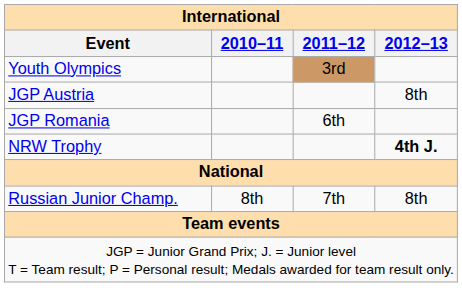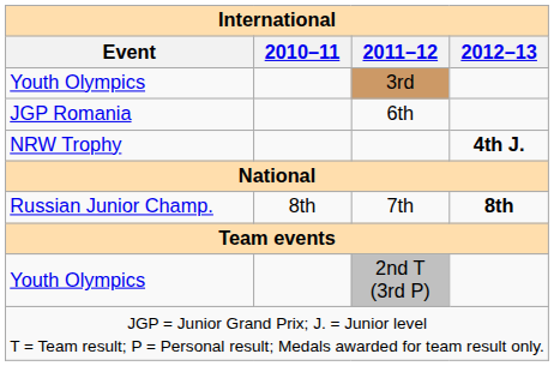 <table class="wikitable" style="text-align:center">
 <tr>
 <th style="background-color: #ffdead; " colspan=4 align=center>International</th>
 </tr>
 <tr>
 <th>Event</th>
 <th><a href='#'>2010–11</a></th>
 <th><a href='#'>2011–12</a></th>
 <th><a href='#'>2012–13</a></th>
 </tr>
 <tr>
 <td align=left><a href='#'>Youth Olympics</a></td>
 <td></td>
 <td bgcolor=cc9966>3rd</td>
 <td></td>
-</tr>
-<tr>
-<td align=left><a href='#'>JGP Austria</a></td>
-<td></td>
-<td></td>
-<td>8th</td>
 </tr>
 <tr>
 <td align=left><a href='#'>JGP Romania</a></td>
 <td></td>
 <td>6th</td>
 <td></td>
 </tr>
 <tr>
 <td align=left><a href='#'>NRW Trophy</a></td>
 <td></td>
 <td></td>
 <td><strong>4th J.</strong></td>
 </tr>
 <tr>
 <th style="background-color: #ffdead; " colspan=4 align=center>National</th>
 </tr>
 <tr>
 <td align=left><a href='#'>Russian Junior Champ.</a></td>
 <td>8th</td>
 <td>7th</td>
-<td>8th</td>
+<td><strong>8th</strong></td>
 </tr>
 <tr>
 <th style="background-color: #ffdead; " colspan=4 align=center>Team events</th>
 </tr>
 <tr>
+<td align=left><a href='#'>Youth Olympics</a></td>
+<td></td>
+<td bgcolor=silver>2nd T <br>(3rd P)</td>
+<td></td>
+</tr>
+<tr>
 <td colspan=4 align=center><small> JGP = Junior Grand Prix; J. = Junior level <br> T = Team result; P = Personal result; Medals awarded for team result only. </small></td>
 </tr>
 </table>
